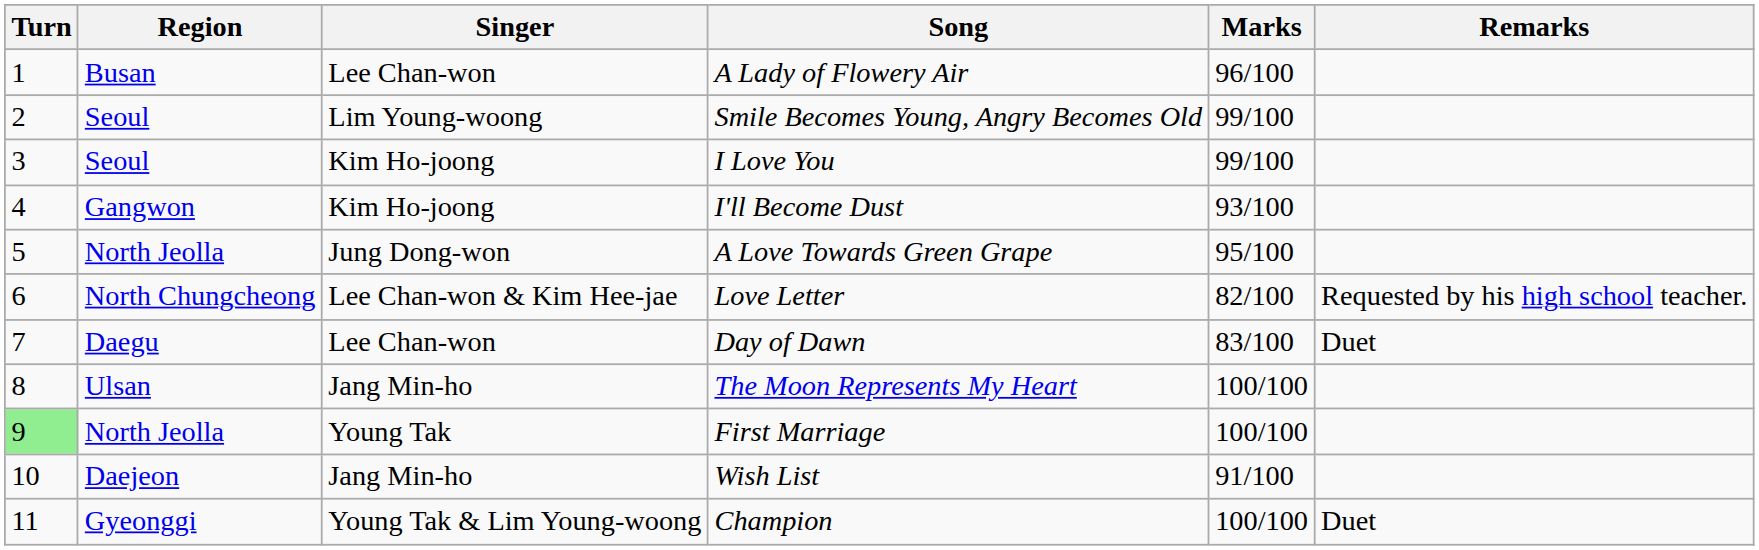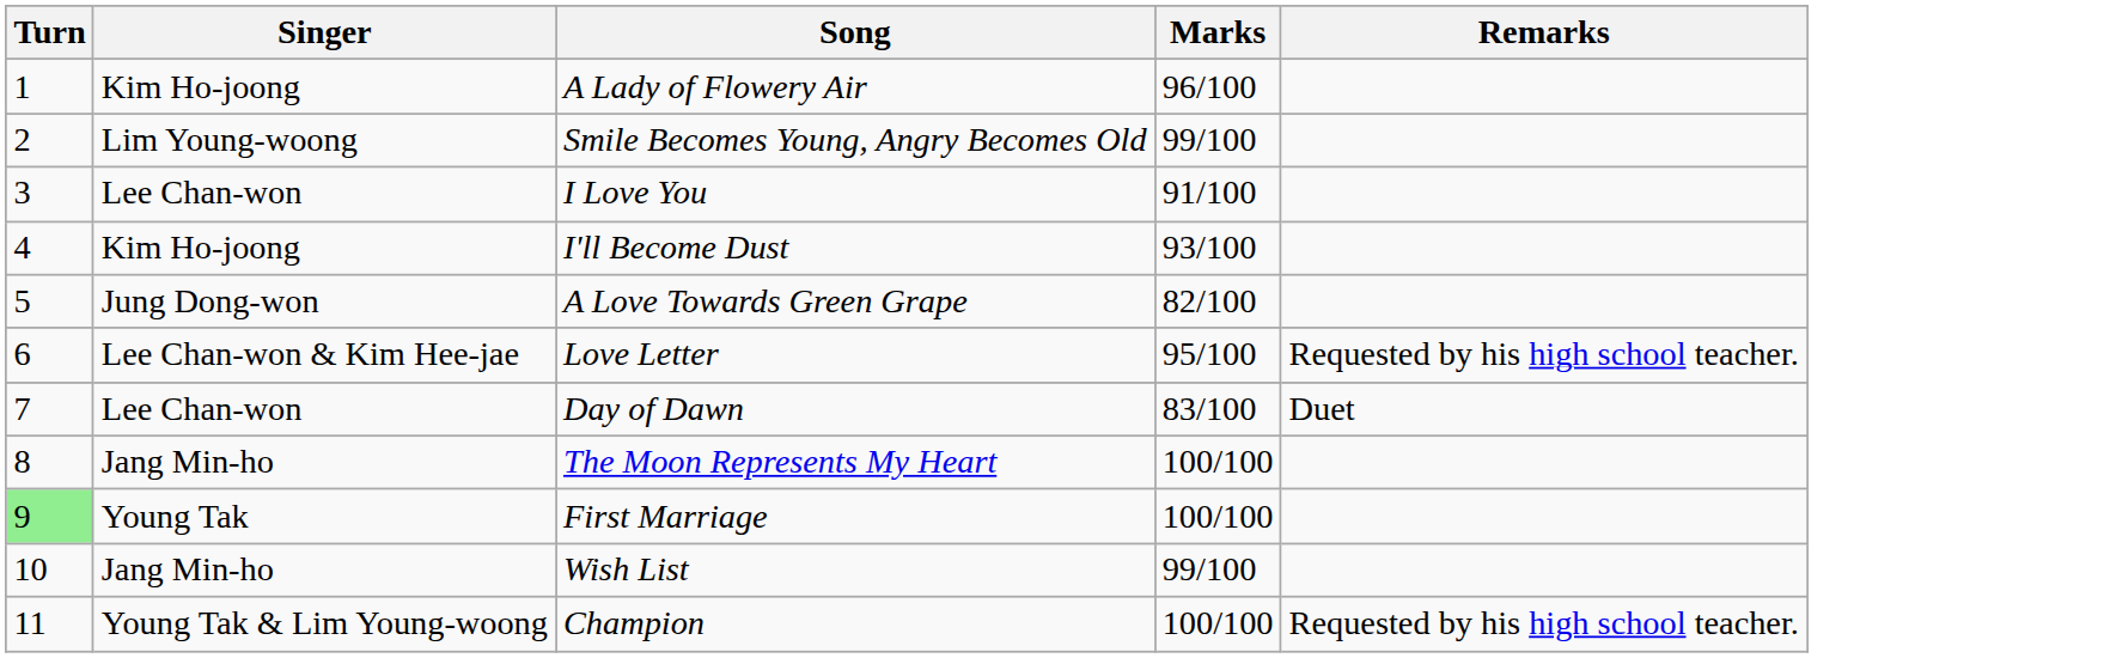 <table class="wikitable collapsible collapsed">
 <tr>
 <th>Turn</th>
-<th>Region</th>
 <th>Singer</th>
 <th>Song</th>
 <th>Marks</th>
 <th>Remarks</th>
 </tr>
 <tr>
 <td>1</td>
-<td><a href='#'>Busan</a></td>
-<td>Lee Chan-won</td>
+<td>Kim Ho-joong</td>
 <td><em>A Lady of Flowery Air</em></td>
 <td>96/100</td>
 <td></td>
 </tr>
 <tr>
 <td>2</td>
-<td><a href='#'>Seoul</a></td>
 <td>Lim Young-woong</td>
 <td><em>Smile Becomes Young, Angry Becomes Old</em></td>
 <td>99/100</td>
 <td></td>
 </tr>
 <tr>
 <td>3</td>
-<td><a href='#'>Seoul</a></td>
-<td>Kim Ho-joong</td>
+<td>Lee Chan-won</td>
 <td><em>I Love You</em></td>
-<td>99/100</td>
+<td>91/100</td>
 <td></td>
 </tr>
 <tr>
 <td>4</td>
-<td><a href='#'>Gangwon</a></td>
 <td>Kim Ho-joong</td>
 <td><em>I'll Become Dust</em></td>
 <td>93/100</td>
 <td></td>
 </tr>
 <tr>
 <td>5</td>
-<td><a href='#'>North Jeolla</a></td>
 <td>Jung Dong-won</td>
 <td><em>A Love Towards Green Grape</em></td>
-<td>95/100</td>
+<td>82/100</td>
 <td></td>
 </tr>
 <tr>
 <td>6</td>
-<td><a href='#'>North Chungcheong</a></td>
 <td>Lee Chan-won & Kim Hee-jae</td>
 <td><em>Love Letter</em></td>
-<td>82/100</td>
+<td>95/100</td>
 <td>Requested by his <a href='#'>high school</a> teacher.</td>
 </tr>
 <tr>
 <td>7</td>
-<td><a href='#'>Daegu</a></td>
 <td>Lee Chan-won</td>
 <td><em>Day of Dawn</em></td>
 <td>83/100</td>
 <td>Duet</td>
 </tr>
 <tr>
 <td>8</td>
-<td><a href='#'>Ulsan</a></td>
 <td>Jang Min-ho</td>
 <td><em><a href='#'>The Moon Represents My Heart</a></em></td>
 <td>100/100</td>
 <td></td>
 </tr>
 <tr>
 <td style="background: lightgreen;">9</td>
-<td><a href='#'>North Jeolla</a></td>
 <td>Young Tak</td>
 <td><em>First Marriage</em></td>
 <td>100/100</td>
 <td></td>
 </tr>
 <tr>
 <td>10</td>
-<td><a href='#'>Daejeon</a></td>
 <td>Jang Min-ho</td>
 <td><em>Wish List</em></td>
-<td>91/100</td>
+<td>99/100</td>
 <td></td>
 </tr>
 <tr>
 <td>11</td>
-<td><a href='#'>Gyeonggi</a></td>
 <td>Young Tak & Lim Young-woong</td>
 <td><em>Champion</em></td>
 <td>100/100</td>
-<td>Duet</td>
+<td>Requested by his <a href='#'>high school</a> teacher.</td>
 </tr>
 </table>
